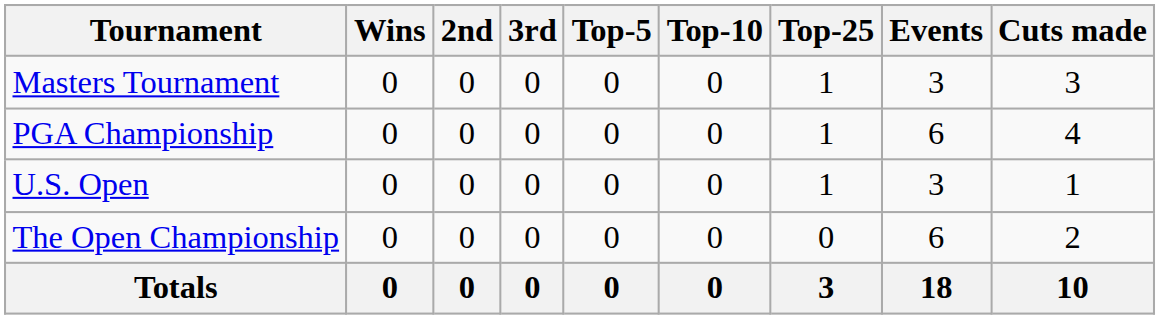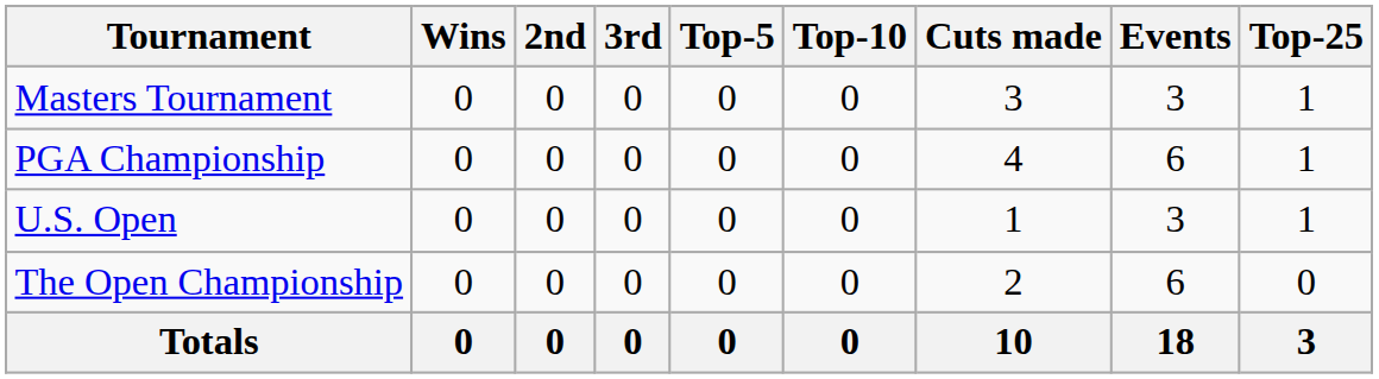 <table class=wikitable style=text-align:center>
 <tr>
 <th>Tournament</th>
 <th>Wins</th>
 <th>2nd</th>
 <th>3rd</th>
 <th>Top-5</th>
 <th>Top-10</th>
+<th>Cuts made</th>
+<th>Events</th>
 <th>Top-25</th>
-<th>Events</th>
-<th>Cuts made</th>
 </tr>
 <tr>
 <td align=left><a href='#'>Masters Tournament</a></td>
 <td>0</td>
 <td>0</td>
 <td>0</td>
 <td>0</td>
 <td>0</td>
-<td>1</td>
 <td>3</td>
 <td>3</td>
+<td>1</td>
 </tr>
 <tr>
 <td align=left><a href='#'>PGA Championship</a></td>
 <td>0</td>
 <td>0</td>
 <td>0</td>
 <td>0</td>
 <td>0</td>
+<td>4</td>
+<td>6</td>
 <td>1</td>
-<td>6</td>
-<td>4</td>
 </tr>
 <tr>
 <td align=left><a href='#'>U.S. Open</a></td>
 <td>0</td>
 <td>0</td>
 <td>0</td>
 <td>0</td>
 <td>0</td>
 <td>1</td>
 <td>3</td>
 <td>1</td>
 </tr>
 <tr>
 <td align=left><a href='#'>The Open Championship</a></td>
 <td>0</td>
 <td>0</td>
 <td>0</td>
 <td>0</td>
 <td>0</td>
+<td>2</td>
+<td>6</td>
 <td>0</td>
-<td>6</td>
-<td>2</td>
 </tr>
 <tr>
 <th>Totals</th>
 <th>0</th>
 <th>0</th>
 <th>0</th>
 <th>0</th>
 <th>0</th>
+<th>10</th>
+<th>18</th>
 <th>3</th>
-<th>18</th>
-<th>10</th>
 </tr>
 </table>
